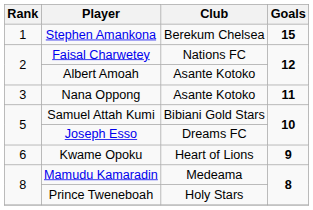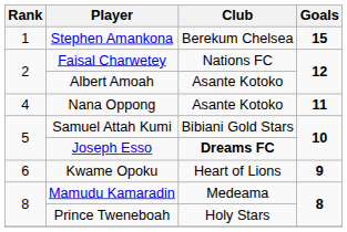 <table class="wikitable" style="text-align:center;">
 <tr>
 <th>Rank</th>
 <th>Player</th>
 <th>Club</th>
 <th>Goals</th>
 </tr>
 <tr>
 <td>1</td>
 <td> <a href='#'>Stephen Amankona</a></td>
 <td>Berekum Chelsea</td>
 <td><strong>15</strong></td>
 </tr>
 <tr>
 <td rowspan=2>2</td>
 <td> <a href='#'>Faisal Charwetey</a></td>
 <td>Nations FC</td>
 <td rowspan=2><strong>12</strong></td>
 </tr>
 <tr>
 <td> Albert Amoah</td>
 <td>Asante Kotoko</td>
 </tr>
 <tr>
-<td>3</td>
+<td>4</td>
 <td> Nana Oppong</td>
 <td>Asante Kotoko</td>
 <td><strong>11</strong></td>
 </tr>
 <tr>
 <td rowspan=2>5</td>
 <td> Samuel Attah Kumi</td>
 <td>Bibiani Gold Stars</td>
 <td rowspan=2><strong>10</strong></td>
 </tr>
 <tr>
 <td> <a href='#'>Joseph Esso</a></td>
-<td>Dreams FC</td>
+<td><strong>Dreams FC</strong></td>
 </tr>
 <tr>
 <td>6</td>
 <td> Kwame Opoku</td>
 <td>Heart of Lions</td>
 <td><strong>9</strong></td>
 </tr>
 <tr>
 <td rowspan=2>8</td>
 <td> <a href='#'>Mamudu Kamaradin</a></td>
 <td>Medeama</td>
 <td rowspan=2><strong>8</strong></td>
 </tr>
 <tr>
 <td> Prince Tweneboah</td>
 <td>Holy Stars</td>
 </tr>
 <tr>
 </tr>
 </table>
